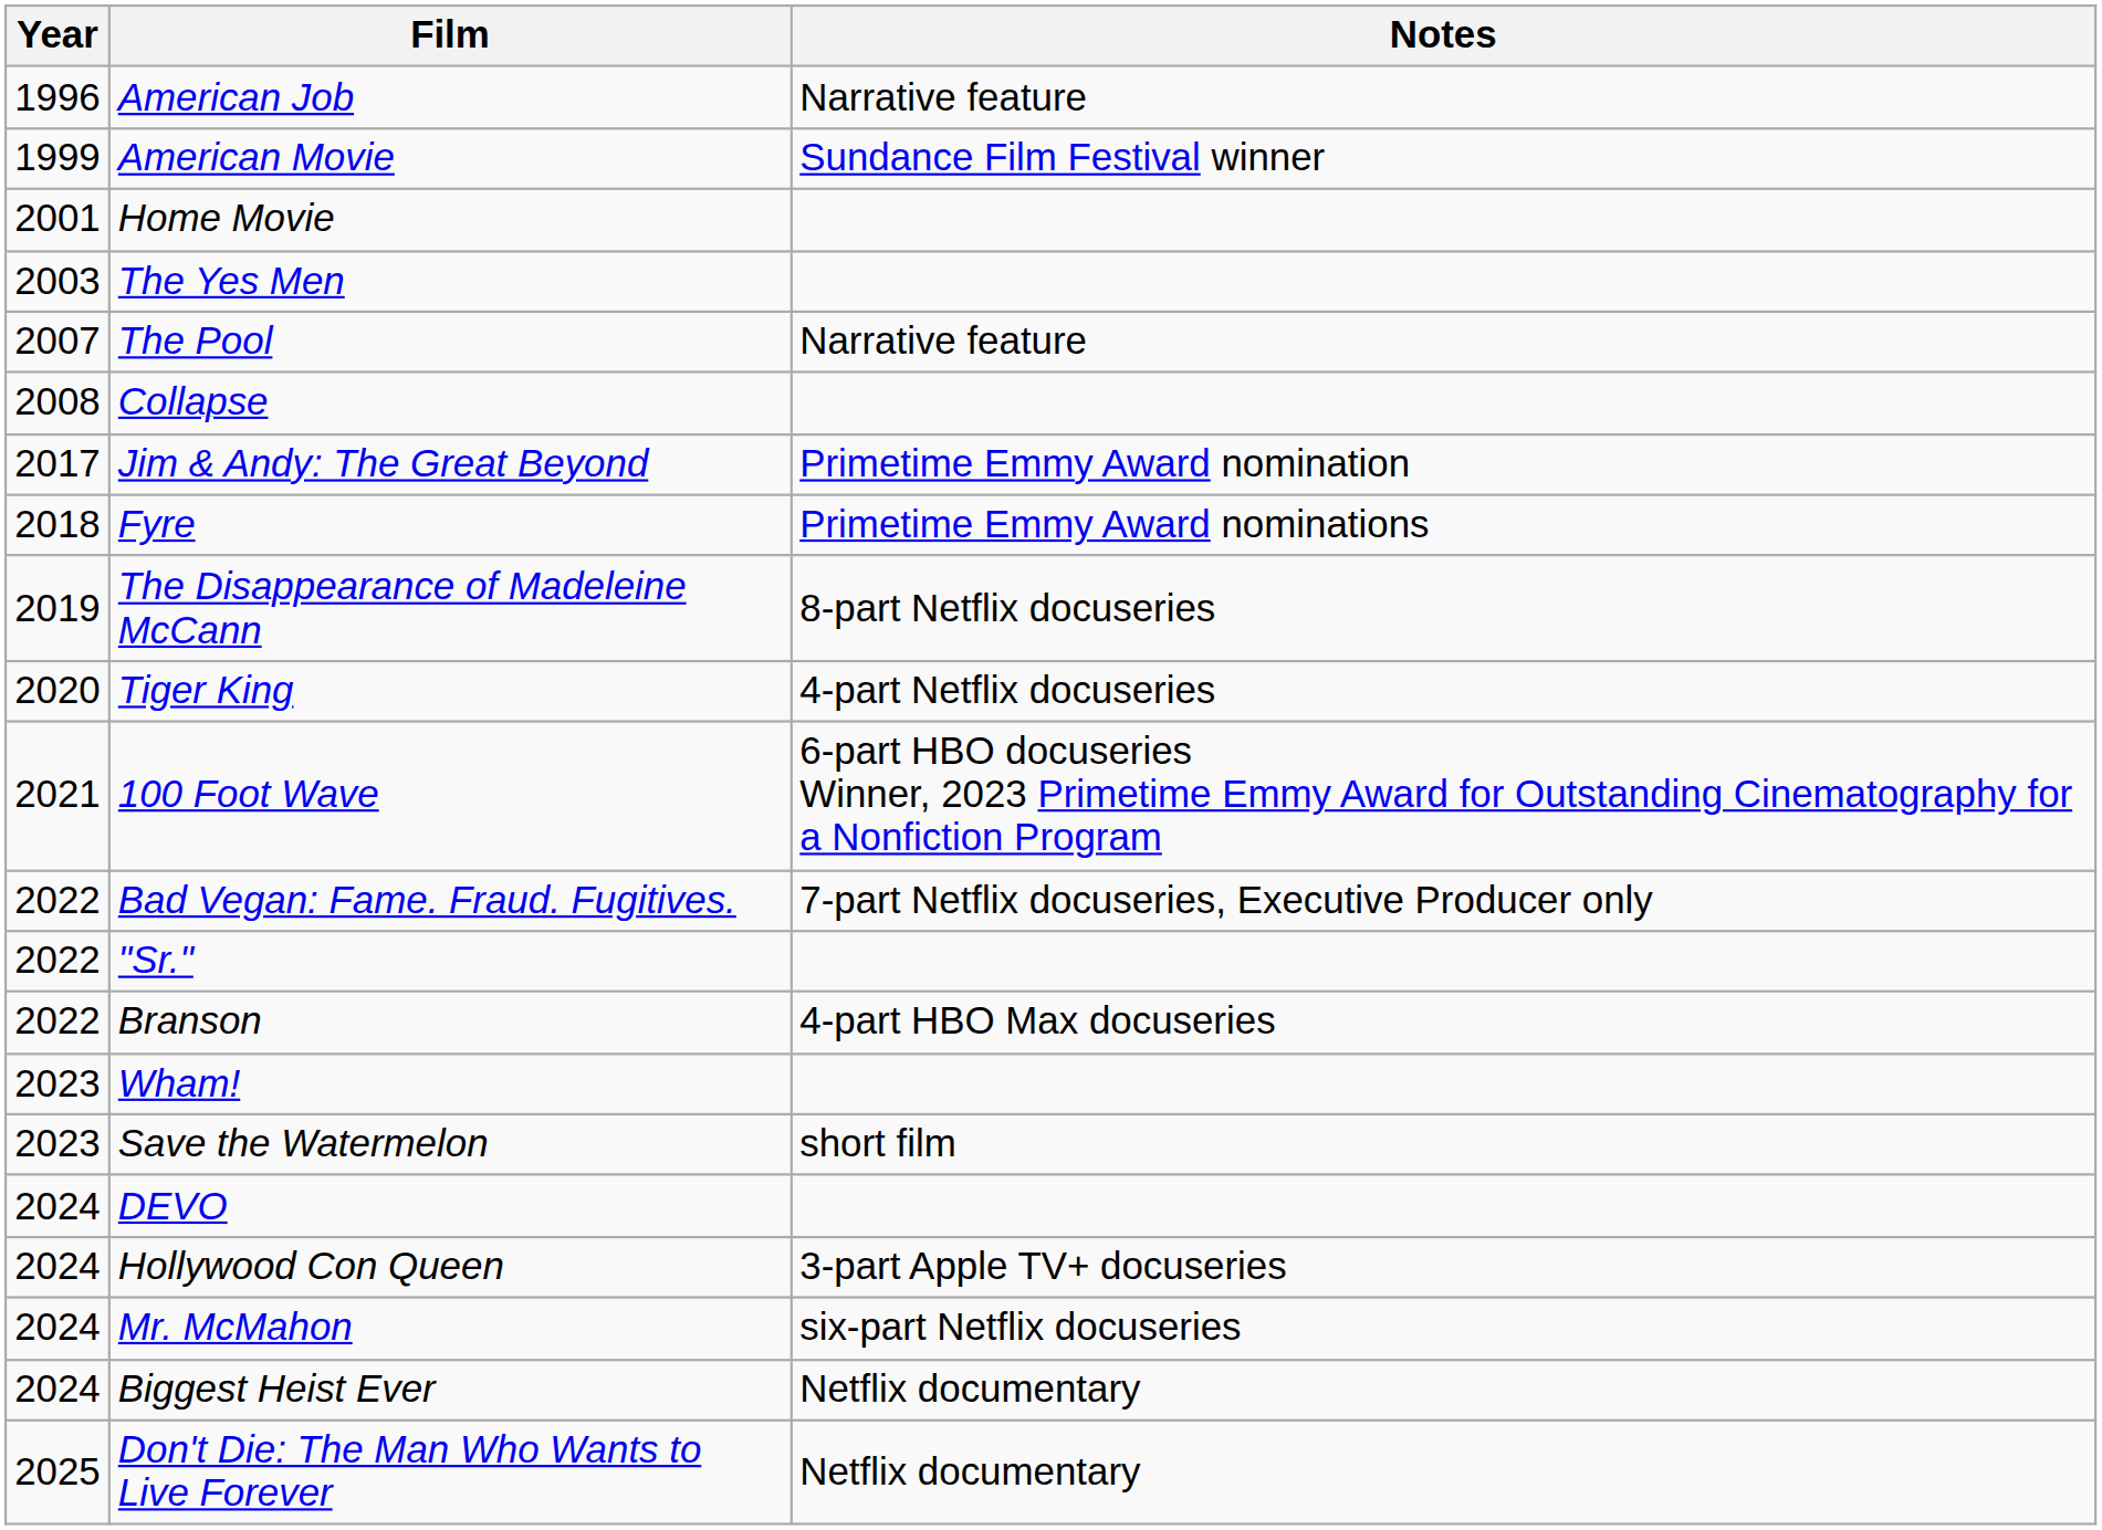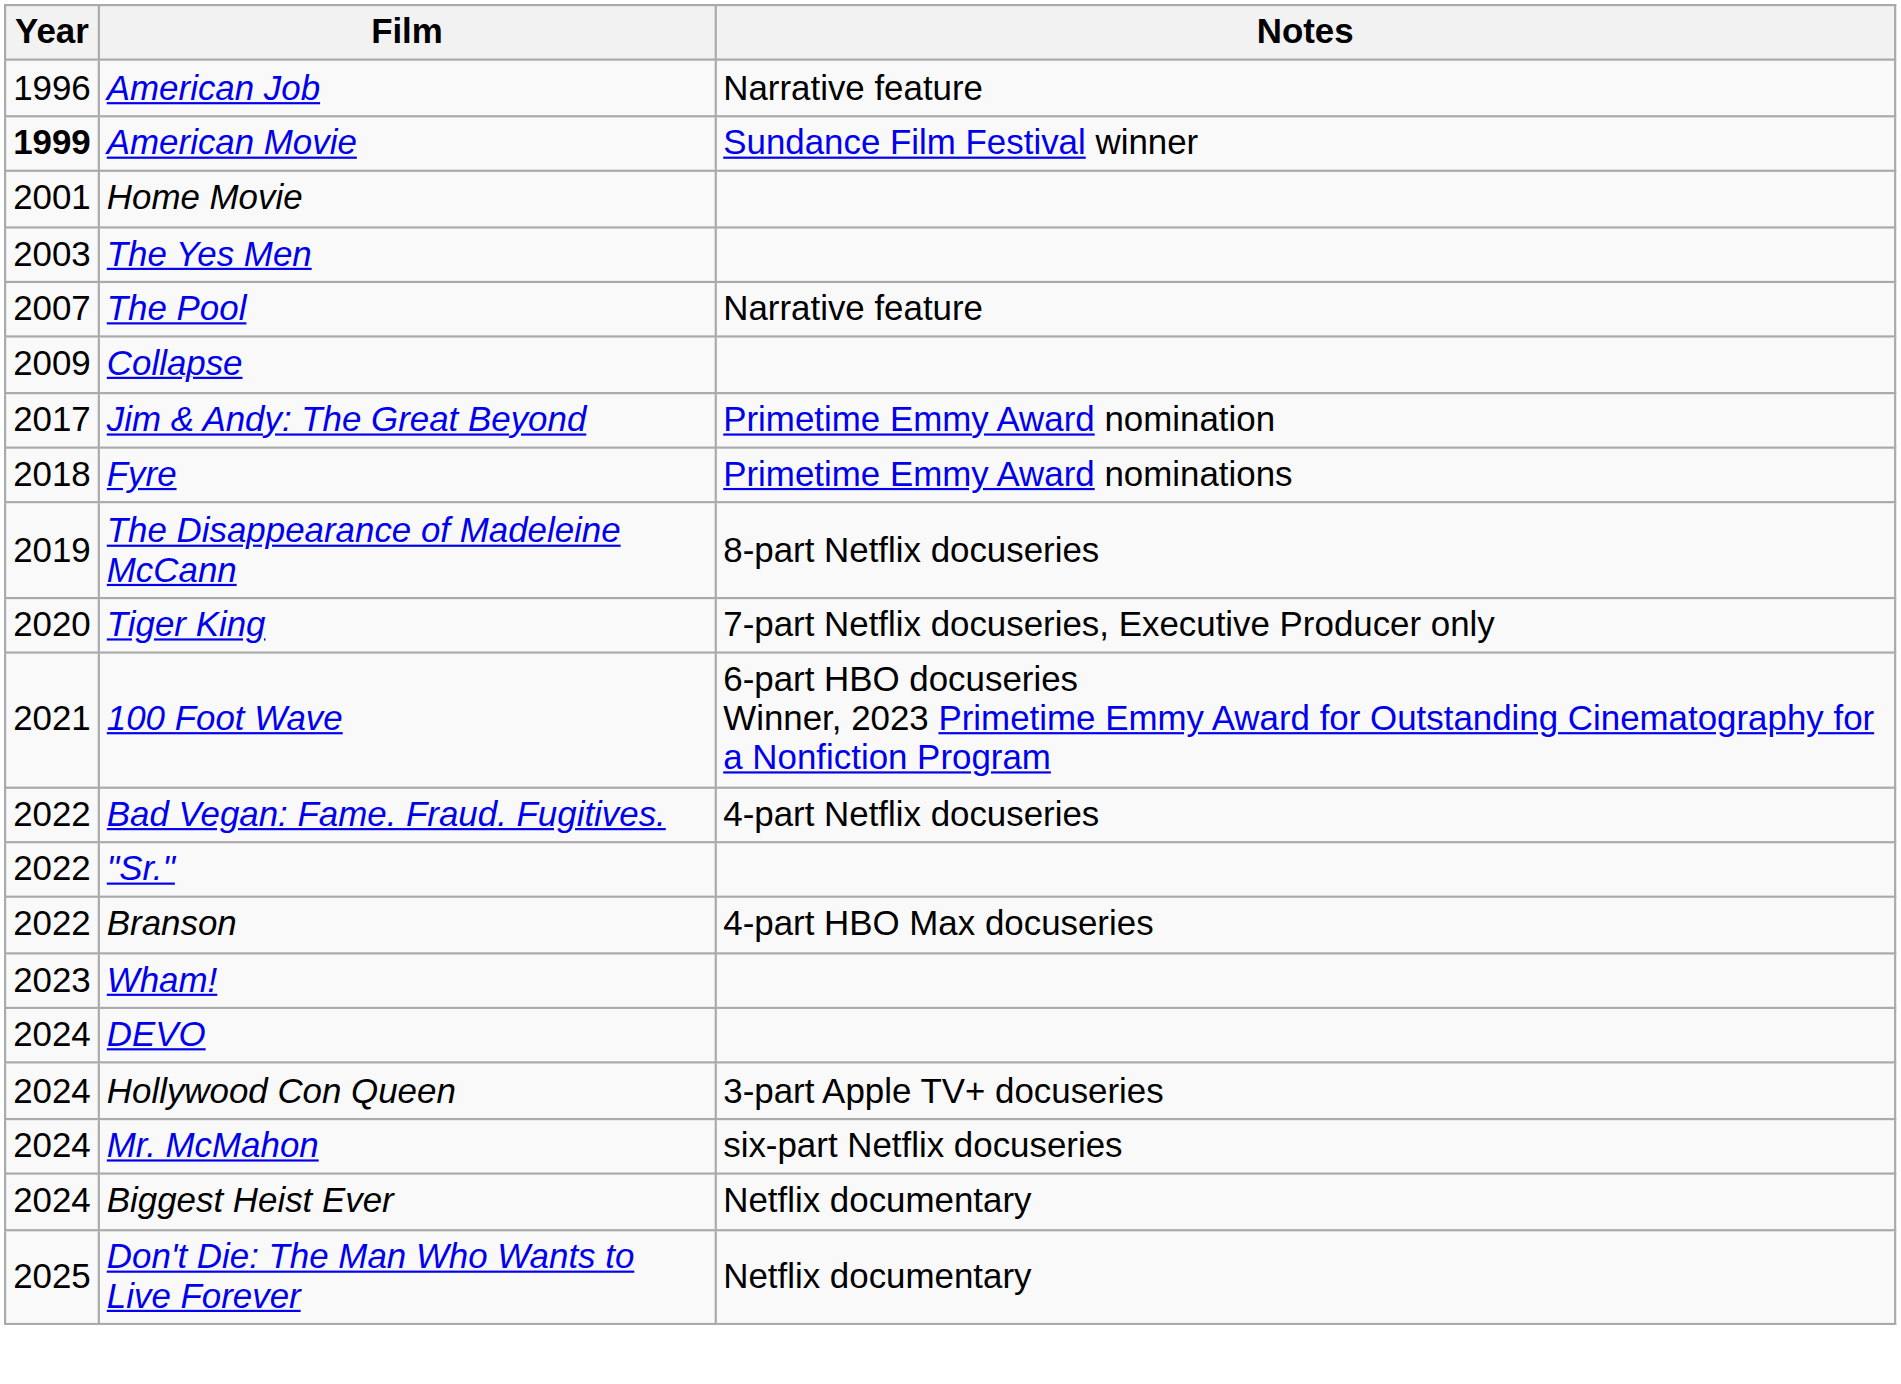 <table class="wikitable sortable">
 <tr>
 <th>Year</th>
 <th>Film</th>
 <th>Notes</th>
 </tr>
 <tr>
 <td>1996</td>
 <td><em><a href='#'>American Job</a></em></td>
 <td>Narrative feature</td>
 </tr>
 <tr>
-<td>1999</td>
+<td><strong>1999</strong></td>
 <td><em><a href='#'>American Movie</a></em></td>
 <td><a href='#'>Sundance Film Festival</a> winner</td>
 </tr>
 <tr>
 <td>2001</td>
 <td><em>Home Movie</em></td>
 <td></td>
 </tr>
 <tr>
 <td>2003</td>
 <td><em><a href='#'>The Yes Men</a></em></td>
 <td></td>
 </tr>
 <tr>
 <td>2007</td>
 <td><em><a href='#'>The Pool</a></em></td>
 <td>Narrative feature</td>
 </tr>
 <tr>
-<td>2008</td>
+<td>2009</td>
 <td><em><a href='#'>Collapse</a></em></td>
 <td></td>
 </tr>
 <tr>
 <td>2017</td>
 <td><em><a href='#'>Jim & Andy: The Great Beyond</a></em></td>
 <td><a href='#'>Primetime Emmy Award</a> nomination</td>
 </tr>
 <tr>
 <td>2018</td>
 <td><em><a href='#'>Fyre</a></em></td>
 <td><a href='#'>Primetime Emmy Award</a> nominations</td>
 </tr>
 <tr>
 <td>2019</td>
 <td><em><a href='#'>The Disappearance of Madeleine McCann</a></em></td>
 <td>8-part Netflix docuseries</td>
 </tr>
 <tr>
 <td>2020</td>
 <td><em><a href='#'>Tiger King</a></em></td>
-<td>4-part Netflix docuseries</td>
+<td>7-part Netflix docuseries, Executive Producer only</td>
 </tr>
 <tr>
 <td>2021</td>
 <td><em><a href='#'>100 Foot Wave</a></em></td>
 <td>6-part HBO docuseries<br>Winner, 2023 <a href='#'>Primetime Emmy Award for Outstanding Cinematography for a Nonfiction Program</a></td>
 </tr>
 <tr>
 <td>2022</td>
 <td><em><a href='#'>Bad Vegan: Fame. Fraud. Fugitives.</a></em></td>
-<td>7-part Netflix docuseries, Executive Producer only</td>
+<td>4-part Netflix docuseries</td>
 </tr>
 <tr>
 <td>2022</td>
 <td><em><a href='#'>"Sr."</a></em></td>
 <td></td>
 </tr>
 <tr>
 <td>2022</td>
 <td><em>Branson</em></td>
 <td>4-part HBO Max docuseries</td>
 </tr>
 <tr>
 <td>2023</td>
 <td><em><a href='#'>Wham!</a></em></td>
 <td></td>
-</tr>
-<tr>
-<td>2023</td>
-<td><em>Save the Watermelon</em></td>
-<td>short film</td>
 </tr>
 <tr>
 <td>2024</td>
 <td><em><a href='#'>DEVO</a></em></td>
 <td></td>
 </tr>
 <tr>
 <td>2024</td>
 <td><em>Hollywood Con Queen</em></td>
 <td>3-part Apple TV+ docuseries</td>
 </tr>
 <tr>
 <td>2024</td>
 <td><em><a href='#'>Mr. McMahon</a></em></td>
 <td>six-part Netflix docuseries</td>
 </tr>
 <tr>
 <td>2024</td>
 <td><em>Biggest Heist Ever</em></td>
 <td>Netflix documentary </td>
 </tr>
 <tr>
 <td>2025</td>
 <td><em><a href='#'>Don't Die: The Man Who Wants to Live Forever</a></em></td>
 <td>Netflix documentary</td>
 </tr>
 </table>
